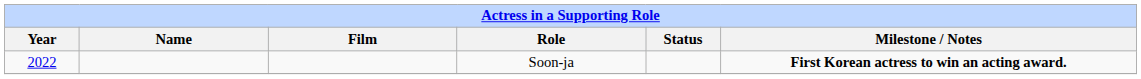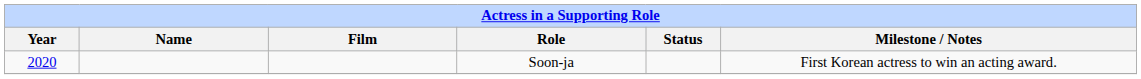 <table class="wikitable" style="text-align: center">
 <tr style="background:#bfd7ff;">
 <td colspan="7" style="text-align:center;"><strong><a href='#'>Actress in a Supporting Role</a></strong></td>
 </tr>
 <tr style="background:#ebf5ff;">
 <th width="75">Year</th>
 <th width="200">Name</th>
 <th width="200">Film</th>
 <th width="200">Role</th>
 <th width="75">Status</th>
 <th width="450">Milestone / Notes</th>
 </tr>
 <tr>
-<td><a href='#'>2022</a><br></td>
+<td><a href='#'>2020</a><br></td>
 <td></td>
 <td></td>
 <td>Soon-ja</td>
 <td></td>
-<td><strong>First Korean actress to win an acting award.</strong></td>
+<td>First Korean actress to win an acting award.</td>
 </tr>
 <tr>
 </tr>
 </table>
